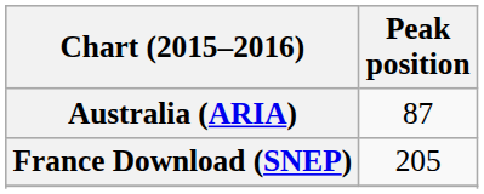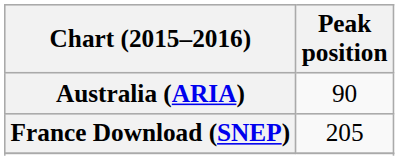 <table class="wikitable sortable plainrowheaders" style="text-align:center">
 <tr>
 <th scope="col">Chart (2015–2016)</th>
 <th scope="col">Peak<br> position</th>
 </tr>
 <tr>
 <th scope="row">Australia (<a href='#'>ARIA</a>)</th>
-<td>87</td>
+<td>90</td>
 </tr>
 <tr>
 <th scope="row">France Download (<a href='#'>SNEP</a>)</th>
 <td>205</td>
 </tr>
 <tr>
 </tr>
 <tr>
 </tr>
 <tr>
 </tr>
 <tr>
 </tr>
 <tr>
 </tr>
 <tr>
 </tr>
 <tr>
 </tr>
 </table>
